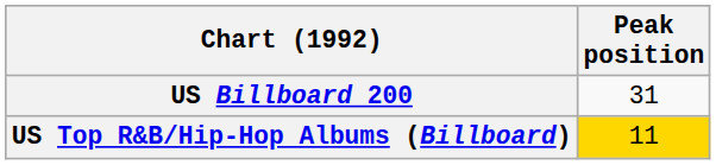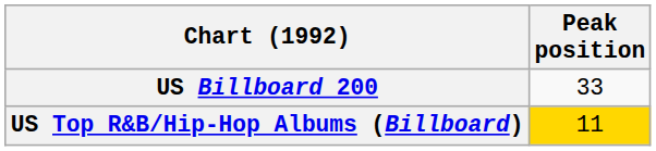 <table class="wikitable sortable plainrowheaders" style="text-align:center">
 <tr>
 <th scope="col">Chart (1992)</th>
 <th scope="col">Peak<br> position</th>
 </tr>
 <tr>
 <th scope="row">US <a href='#'><em>Billboard</em> 200</a></th>
-<td>31</td>
+<td>33</td>
 </tr>
 <tr>
 <th scope="row">US <a href='#'>Top R&B/Hip-Hop Albums</a> (<em><a href='#'>Billboard</a></em>)</th>
 <td style="background: gold;">11</td>
 </tr>
 </table>
